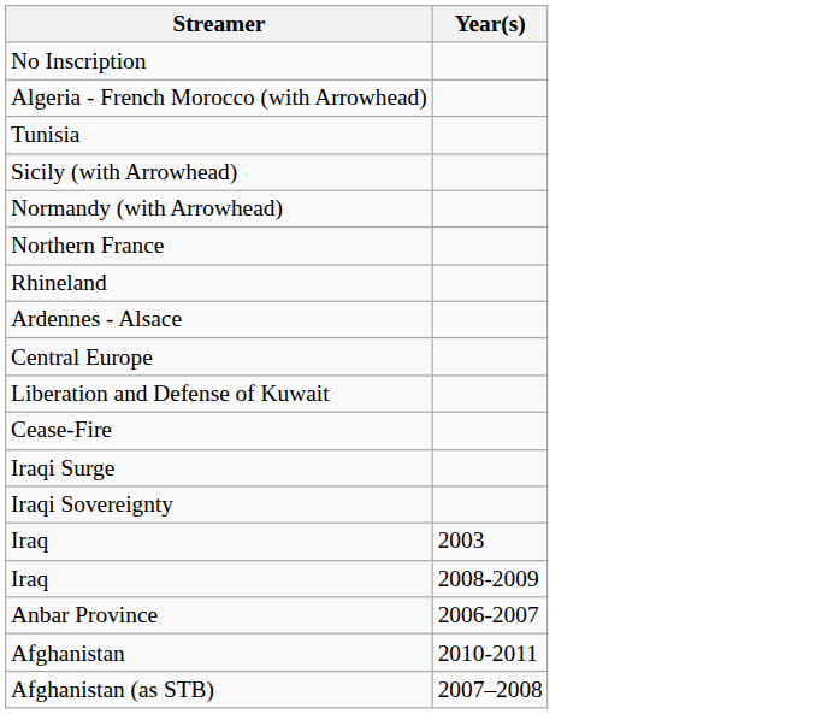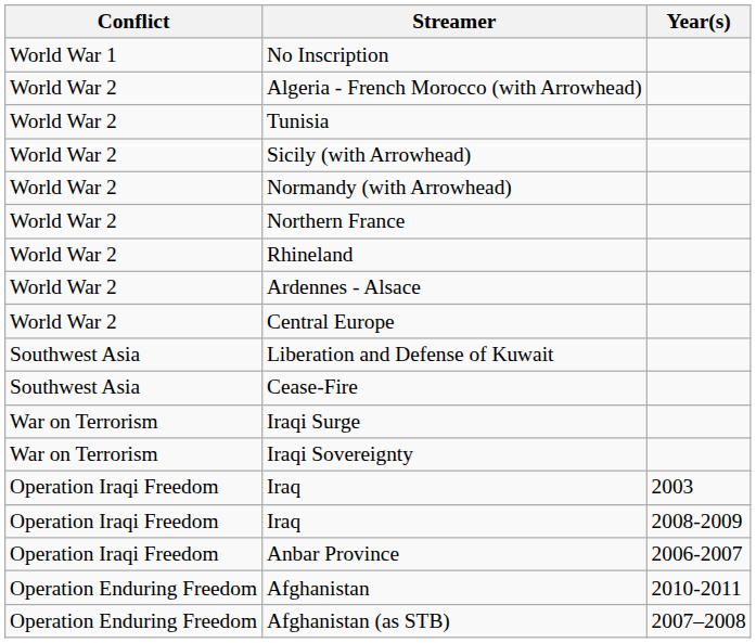 <table class=wikitable>
 <tr style="background:#efefef;">
+<th>Conflict</th>
 <th>Streamer</th>
 <th>Year(s)</th>
 </tr>
 <tr>
+<td>World War 1</td>
 <td>No Inscription</td>
 <td></td>
 </tr>
 <tr>
+<td>World War 2</td>
 <td>Algeria - French Morocco (with Arrowhead)</td>
 <td></td>
 </tr>
 <tr>
+<td>World War 2</td>
 <td>Tunisia</td>
 <td></td>
 </tr>
 <tr>
+<td>World War 2</td>
 <td>Sicily (with Arrowhead)</td>
 <td></td>
 </tr>
 <tr>
+<td>World War 2</td>
 <td>Normandy (with Arrowhead)</td>
 <td></td>
 </tr>
 <tr>
+<td>World War 2</td>
 <td>Northern France</td>
 <td></td>
 </tr>
 <tr>
+<td>World War 2</td>
 <td>Rhineland</td>
 <td></td>
 </tr>
 <tr>
+<td>World War 2</td>
 <td>Ardennes - Alsace</td>
 <td></td>
 </tr>
 <tr>
+<td>World War 2</td>
 <td>Central Europe</td>
 <td></td>
 </tr>
 <tr>
+<td>Southwest Asia</td>
 <td>Liberation and Defense of Kuwait</td>
 <td></td>
 </tr>
 <tr>
+<td>Southwest Asia</td>
 <td>Cease-Fire</td>
 <td></td>
 </tr>
 <tr>
+<td>War on Terrorism</td>
 <td>Iraqi Surge</td>
 <td></td>
 </tr>
 <tr>
+<td>War on Terrorism</td>
 <td>Iraqi Sovereignty</td>
 <td></td>
 </tr>
 <tr>
+<td>Operation Iraqi Freedom</td>
 <td>Iraq</td>
 <td>2003</td>
 </tr>
 <tr>
+<td>Operation Iraqi Freedom</td>
 <td>Iraq</td>
 <td>2008-2009</td>
 </tr>
 <tr>
+<td>Operation Iraqi Freedom</td>
 <td>Anbar Province</td>
 <td>2006-2007</td>
 </tr>
 <tr>
+<td>Operation Enduring Freedom</td>
 <td>Afghanistan</td>
 <td>2010-2011</td>
 </tr>
 <tr>
+<td>Operation Enduring Freedom</td>
 <td>Afghanistan (as STB)</td>
 <td>2007–2008</td>
 </tr>
 </table>
